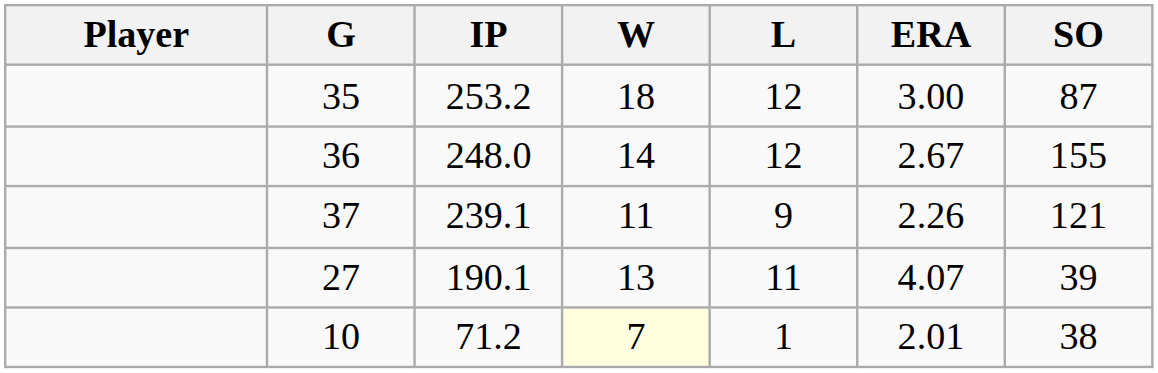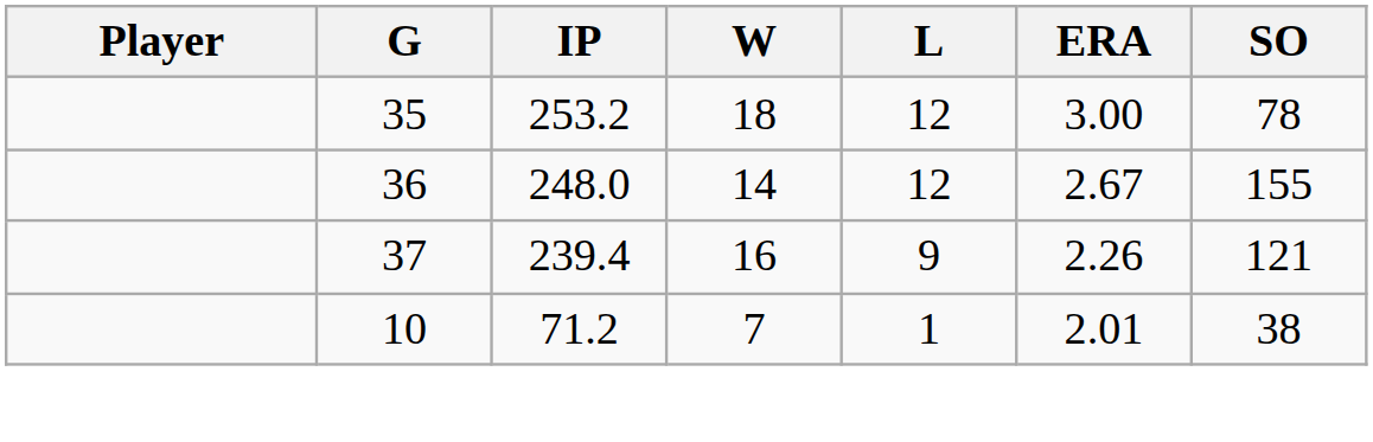 <table class="wikitable sortable">
 <tr>
 <th bgcolor="#DDDDFF" width="16%">Player</th>
 <th bgcolor="#DDDDFF" width="9%">G</th>
 <th bgcolor="#DDDDFF" width="9%">IP</th>
 <th bgcolor="#DDDDFF" width="9%">W</th>
 <th bgcolor="#DDDDFF" width="9%">L</th>
 <th bgcolor="#DDDDFF" width="9%">ERA</th>
 <th bgcolor="#DDDDFF" width="9%">SO</th>
 </tr>
 <tr align="center">
 <td></td>
 <td>35</td>
 <td>253.2</td>
 <td>18</td>
 <td>12</td>
 <td>3.00</td>
-<td>87</td>
+<td>78</td>
 </tr>
 <tr align="center">
 <td></td>
 <td>36</td>
 <td>248.0</td>
 <td>14</td>
 <td>12</td>
 <td>2.67</td>
 <td>155</td>
 </tr>
 <tr align="center">
 <td></td>
 <td>37</td>
-<td>239.1</td>
-<td>11</td>
+<td>239.4</td>
+<td>16</td>
 <td>9</td>
 <td>2.26</td>
 <td>121</td>
 </tr>
 <tr align="center">
 <td></td>
-<td>27</td>
-<td>190.1</td>
-<td>13</td>
-<td>11</td>
-<td>4.07</td>
-<td>39</td>
-</tr>
-<tr align="center">
-<td></td>
 <td>10</td>
 <td>71.2</td>
-<td style="background: lightyellow;">7</td>
+<td>7</td>
 <td>1</td>
 <td>2.01</td>
 <td>38</td>
 </tr>
 </table>
